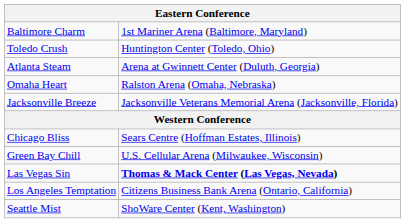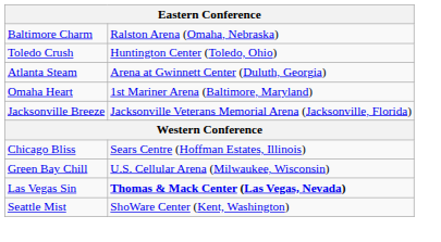 <table class="wikitable">
 <tr>
 <th colspan=2>Eastern Conference</th>
 </tr>
 <tr>
 <td><a href='#'>Baltimore Charm</a></td>
-<td><a href='#'>1st Mariner Arena</a> (<a href='#'>Baltimore, Maryland</a>)</td>
+<td><a href='#'>Ralston Arena</a> (<a href='#'>Omaha, Nebraska</a>)</td>
 </tr>
 <tr>
 <td><a href='#'>Toledo Crush</a></td>
 <td><a href='#'>Huntington Center</a> (<a href='#'>Toledo, Ohio</a>)</td>
 </tr>
 <tr>
 <td><a href='#'>Atlanta Steam</a></td>
 <td><a href='#'>Arena at Gwinnett Center</a> (<a href='#'>Duluth, Georgia</a>)</td>
 </tr>
 <tr>
 <td><a href='#'>Omaha Heart</a></td>
-<td><a href='#'>Ralston Arena</a> (<a href='#'>Omaha, Nebraska</a>)</td>
+<td><a href='#'>1st Mariner Arena</a> (<a href='#'>Baltimore, Maryland</a>)</td>
 </tr>
 <tr>
 <td><a href='#'>Jacksonville Breeze</a></td>
 <td><a href='#'>Jacksonville Veterans Memorial Arena</a> (<a href='#'>Jacksonville, Florida</a>)</td>
 </tr>
 <tr>
 <th colspan=2>Western Conference</th>
 </tr>
 <tr>
 <td><a href='#'>Chicago Bliss</a></td>
 <td><a href='#'>Sears Centre</a> (<a href='#'>Hoffman Estates, Illinois</a>)</td>
 </tr>
 <tr>
 <td><a href='#'>Green Bay Chill</a></td>
 <td><a href='#'>U.S. Cellular Arena</a> (<a href='#'>Milwaukee, Wisconsin</a>)</td>
 </tr>
 <tr>
 <td><a href='#'>Las Vegas Sin</a></td>
 <td><strong><a href='#'>Thomas & Mack Center</a> (<a href='#'>Las Vegas, Nevada</a>)</strong></td>
 </tr>
 <tr>
-<td><a href='#'>Los Angeles Temptation</a></td>
-<td><a href='#'>Citizens Business Bank Arena</a> (<a href='#'>Ontario, California</a>)</td>
-</tr>
-<tr>
 <td><a href='#'>Seattle Mist</a></td>
 <td><a href='#'>ShoWare Center</a> (<a href='#'>Kent, Washington</a>)</td>
 </tr>
 </table>
